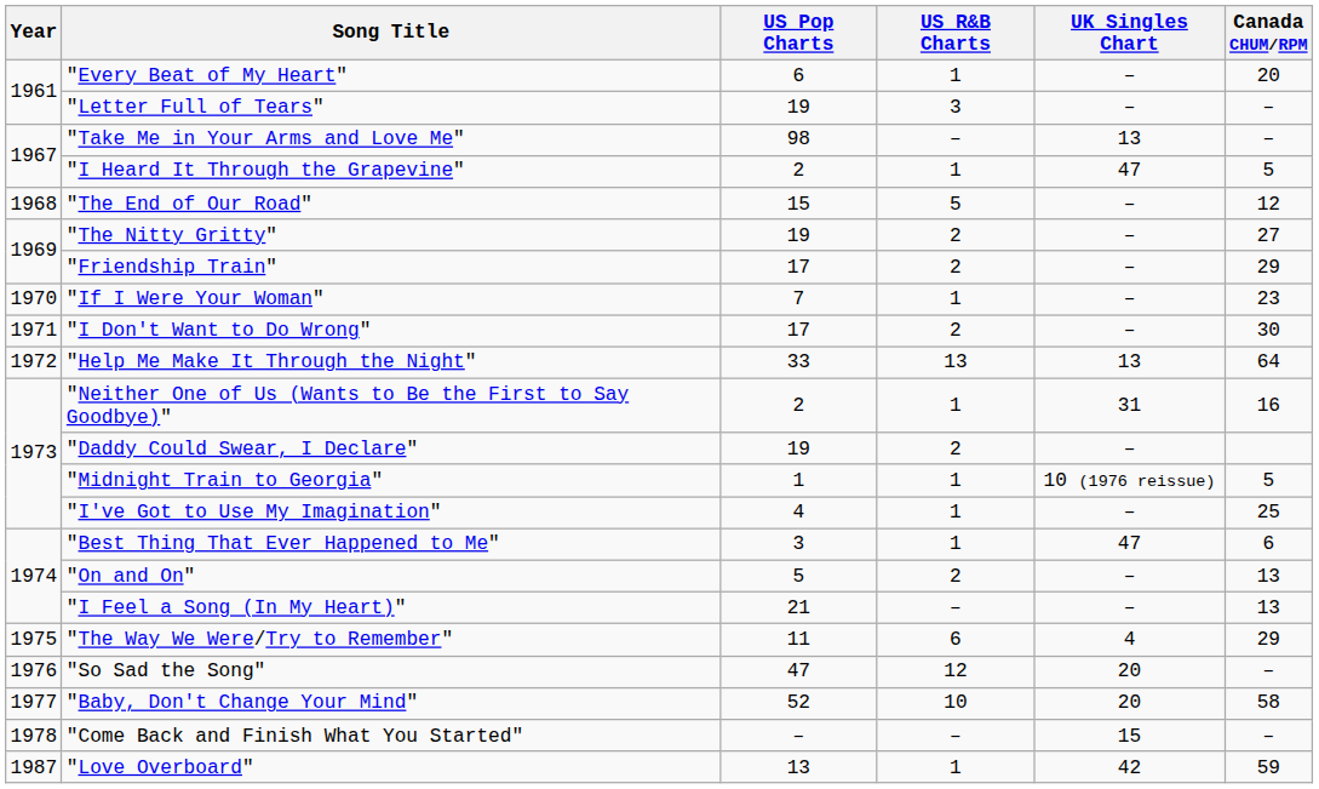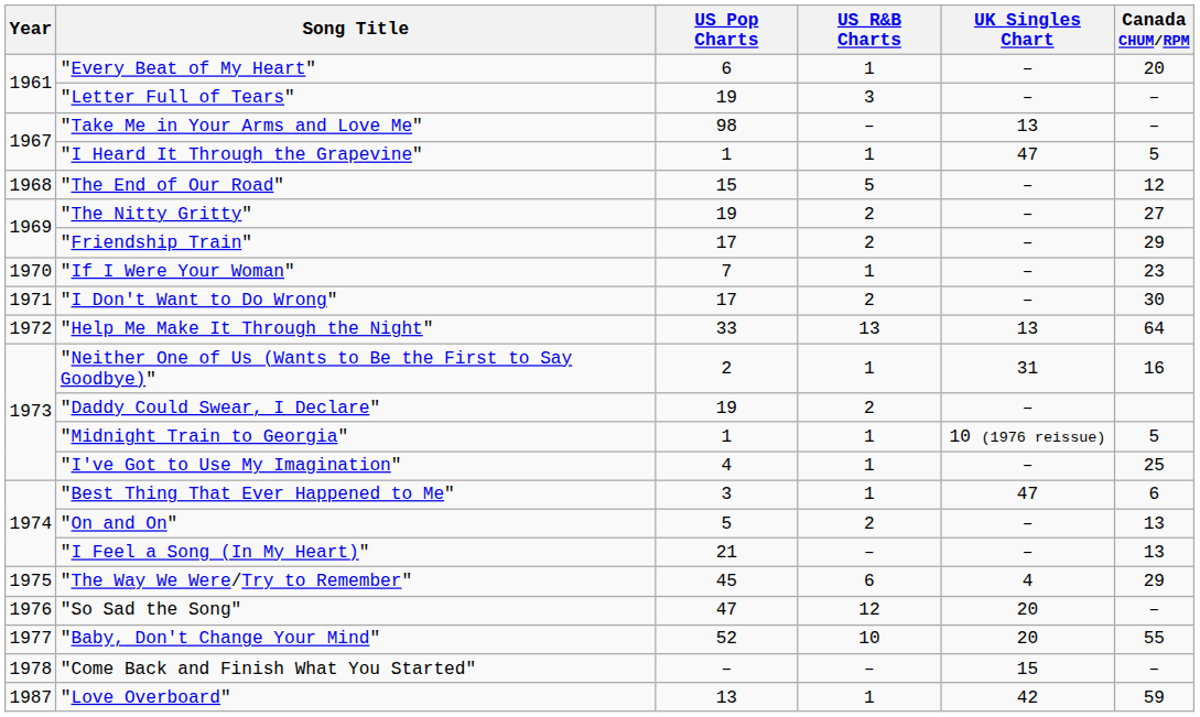 <table class="wikitable">
 <tr>
 <th>Year</th>
 <th>Song Title</th>
 <th><a href='#'>US Pop Charts</a></th>
 <th><a href='#'>US R&B Charts</a></th>
 <th><a href='#'>UK Singles Chart</a></th>
 <th>Canada<br><small><a href='#'>CHUM</a>/<a href='#'>RPM</a></small></th>
 </tr>
 <tr>
 <td rowspan="2">1961</td>
 <td>"<a href='#'>Every Beat of My Heart</a>"</td>
 <td style="text-align:center;">6</td>
 <td style="text-align:center;">1</td>
 <td style="text-align:center;">–</td>
 <td style="text-align:center;">20</td>
 </tr>
 <tr>
 <td>"<a href='#'>Letter Full of Tears</a>"</td>
 <td style="text-align:center;">19</td>
 <td style="text-align:center;">3</td>
 <td style="text-align:center;">–</td>
 <td style="text-align:center;">–</td>
 </tr>
 <tr>
 <td rowspan="2">1967</td>
 <td>"<a href='#'>Take Me in Your Arms and Love Me</a>"</td>
 <td style="text-align:center;">98</td>
 <td style="text-align:center;">–</td>
 <td style="text-align:center;">13</td>
 <td style="text-align:center;">–</td>
 </tr>
 <tr>
 <td>"<a href='#'>I Heard It Through the Grapevine</a>"</td>
-<td style="text-align:center;">2</td>
+<td style="text-align:center;">1</td>
 <td style="text-align:center;">1</td>
 <td style="text-align:center;">47</td>
 <td style="text-align:center;">5</td>
 </tr>
 <tr>
 <td>1968</td>
 <td>"<a href='#'>The End of Our Road</a>"</td>
 <td style="text-align:center;">15</td>
 <td style="text-align:center;">5</td>
 <td style="text-align:center;">–</td>
 <td style="text-align:center;">12</td>
 </tr>
 <tr>
 <td rowspan="2">1969</td>
 <td>"<a href='#'>The Nitty Gritty</a>"</td>
 <td style="text-align:center;">19</td>
 <td style="text-align:center;">2</td>
 <td style="text-align:center;">–</td>
 <td style="text-align:center;">27</td>
 </tr>
 <tr>
 <td>"<a href='#'>Friendship Train</a>"</td>
 <td style="text-align:center;">17</td>
 <td style="text-align:center;">2</td>
 <td style="text-align:center;">–</td>
 <td style="text-align:center;">29</td>
 </tr>
 <tr>
 <td>1970</td>
 <td>"<a href='#'>If I Were Your Woman</a>"</td>
 <td style="text-align:center;">7</td>
 <td style="text-align:center;">1</td>
 <td style="text-align:center;">–</td>
 <td style="text-align:center;">23</td>
 </tr>
 <tr>
 <td>1971</td>
 <td>"<a href='#'>I Don't Want to Do Wrong</a>"</td>
 <td style="text-align:center;">17</td>
 <td style="text-align:center;">2</td>
 <td style="text-align:center;">–</td>
 <td style="text-align:center;">30</td>
 </tr>
 <tr>
 <td>1972</td>
 <td>"<a href='#'>Help Me Make It Through the Night</a>"</td>
 <td style="text-align:center;">33</td>
 <td style="text-align:center;">13</td>
 <td style="text-align:center;">13</td>
 <td style="text-align:center;">64</td>
 </tr>
 <tr>
 <td rowspan="4">1973</td>
 <td>"<a href='#'>Neither One of Us (Wants to Be the First to Say Goodbye)</a>"</td>
 <td style="text-align:center;">2</td>
 <td style="text-align:center;">1</td>
 <td style="text-align:center;">31</td>
 <td style="text-align:center;">16</td>
 </tr>
 <tr>
 <td>"<a href='#'>Daddy Could Swear, I Declare</a>"</td>
 <td style="text-align:center;">19</td>
 <td style="text-align:center;">2</td>
 <td style="text-align:center;">–</td>
 </tr>
 <tr>
 <td>"<a href='#'>Midnight Train to Georgia</a>"</td>
 <td style="text-align:center;">1</td>
 <td style="text-align:center;">1</td>
 <td style="text-align:center;">10 <small>(1976 reissue)</small></td>
 <td style="text-align:center;">5</td>
 </tr>
 <tr>
 <td>"<a href='#'>I've Got to Use My Imagination</a>"</td>
 <td style="text-align:center;">4</td>
 <td style="text-align:center;">1</td>
 <td style="text-align:center;">–</td>
 <td style="text-align:center;">25</td>
 </tr>
 <tr>
 <td rowspan="3">1974</td>
 <td>"<a href='#'>Best Thing That Ever Happened to Me</a>"</td>
 <td style="text-align:center;">3</td>
 <td style="text-align:center;">1</td>
 <td style="text-align:center;">47</td>
 <td style="text-align:center;">6</td>
 </tr>
 <tr>
 <td>"<a href='#'>On and On</a>"</td>
 <td style="text-align:center;">5</td>
 <td style="text-align:center;">2</td>
 <td style="text-align:center;">–</td>
 <td style="text-align:center;">13</td>
 </tr>
 <tr>
 <td>"<a href='#'>I Feel a Song (In My Heart)</a>"</td>
 <td style="text-align:center;">21</td>
 <td style="text-align:center;">–</td>
 <td style="text-align:center;">–</td>
 <td style="text-align:center;">13</td>
 </tr>
 <tr>
 <td>1975</td>
 <td>"<a href='#'>The Way We Were</a>/<a href='#'>Try to Remember</a>"</td>
-<td style="text-align:center;">11</td>
+<td style="text-align:center;">45</td>
 <td style="text-align:center;">6</td>
 <td style="text-align:center;">4</td>
 <td style="text-align:center;">29</td>
 </tr>
 <tr>
 <td>1976</td>
 <td>"So Sad the Song"</td>
 <td style="text-align:center;">47</td>
 <td style="text-align:center;">12</td>
 <td style="text-align:center;">20</td>
 <td style="text-align:center;">–</td>
 </tr>
 <tr>
 <td>1977</td>
 <td>"<a href='#'>Baby, Don't Change Your Mind</a>"</td>
 <td style="text-align:center;">52</td>
 <td style="text-align:center;">10</td>
 <td style="text-align:center;">20</td>
-<td style="text-align:center;">58</td>
+<td style="text-align:center;">55</td>
 </tr>
 <tr>
 <td>1978</td>
 <td>"Come Back and Finish What You Started"</td>
 <td style="text-align:center;">–</td>
 <td style="text-align:center;">–</td>
 <td style="text-align:center;">15</td>
 <td style="text-align:center;">–</td>
 </tr>
 <tr>
 <td>1987</td>
 <td>"<a href='#'>Love Overboard</a>"</td>
 <td style="text-align:center;">13</td>
 <td style="text-align:center;">1</td>
 <td style="text-align:center;">42</td>
 <td style="text-align:center;">59</td>
 </tr>
 </table>
